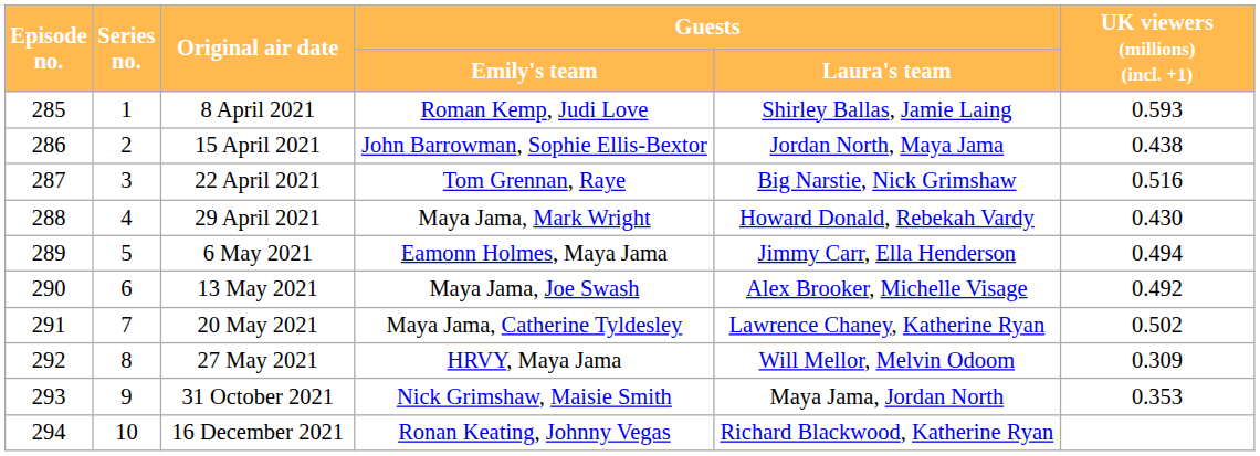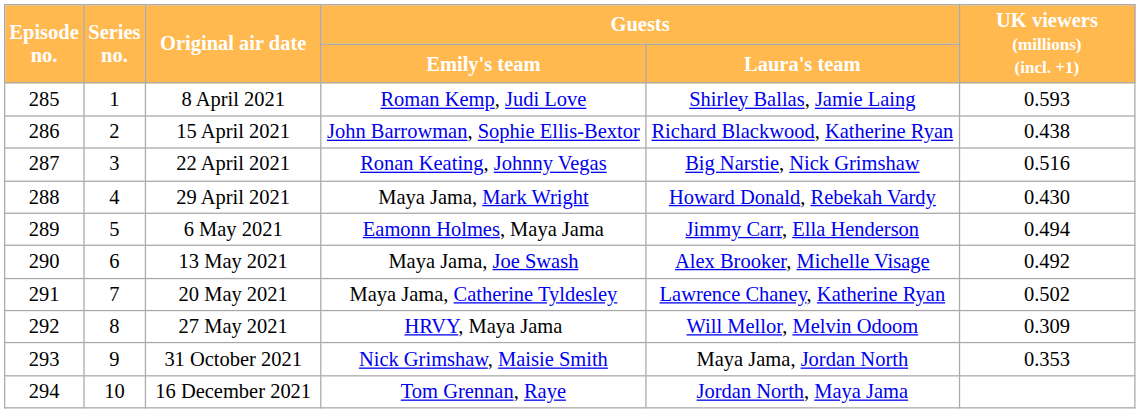 <table class="wikitable" style="width:100%; background:#fff; text-align:center;">
 <tr style="color:White" #008000;>
 <th rowspan="2" style="background:#ffb94f; width:20px;">Episode<br>no.</th>
 <th rowspan="2" style="background:#ffb94f; width:20px;">Series<br>no.</th>
 <th rowspan="2" style="background:#ffb94f; width:130px;">Original air date</th>
 <th colspan="2" style="background:#ffb94f;">Guests</th>
 <th rowspan="2" style="background:#ffb94f; width:130px;">UK viewers <small>(millions)</small><br><small>(incl. +1)</small></th>
 </tr>
 <tr style="color:White">
 <th style="background:#ffb94f;">Emily's team</th>
 <th style="background:#ffb94f;">Laura's team</th>
 </tr>
 <tr>
 <td>285</td>
 <td>1</td>
 <td>8 April 2021</td>
 <td><a href='#'>Roman Kemp</a>, <a href='#'>Judi Love</a></td>
 <td><a href='#'>Shirley Ballas</a>, <a href='#'>Jamie Laing</a></td>
 <td>0.593</td>
 </tr>
 <tr>
 <td>286</td>
 <td>2</td>
 <td>15 April 2021</td>
 <td><a href='#'>John Barrowman</a>, <a href='#'>Sophie Ellis-Bextor</a></td>
-<td><a href='#'>Jordan North</a>, <a href='#'>Maya Jama</a></td>
+<td><a href='#'>Richard Blackwood</a>, <a href='#'>Katherine Ryan</a></td>
 <td>0.438</td>
 </tr>
 <tr>
 <td>287</td>
 <td>3</td>
 <td>22 April 2021</td>
-<td><a href='#'>Tom Grennan</a>, <a href='#'>Raye</a></td>
+<td><a href='#'>Ronan Keating</a>, <a href='#'>Johnny Vegas</a></td>
 <td><a href='#'>Big Narstie</a>, <a href='#'>Nick Grimshaw</a></td>
 <td>0.516</td>
 </tr>
 <tr>
 <td>288</td>
 <td>4</td>
 <td>29 April 2021</td>
 <td>Maya Jama, <a href='#'>Mark Wright</a></td>
 <td><a href='#'>Howard Donald</a>, <a href='#'>Rebekah Vardy</a></td>
 <td>0.430</td>
 </tr>
 <tr>
 <td>289</td>
 <td>5</td>
 <td>6 May 2021</td>
 <td><a href='#'>Eamonn Holmes</a>, Maya Jama</td>
 <td><a href='#'>Jimmy Carr</a>, <a href='#'>Ella Henderson</a></td>
 <td>0.494</td>
 </tr>
 <tr>
 <td>290</td>
 <td>6</td>
 <td>13 May 2021</td>
 <td>Maya Jama, <a href='#'>Joe Swash</a></td>
 <td><a href='#'>Alex Brooker</a>, <a href='#'>Michelle Visage</a></td>
 <td>0.492</td>
 </tr>
 <tr>
 <td>291</td>
 <td>7</td>
 <td>20 May 2021</td>
 <td>Maya Jama, <a href='#'>Catherine Tyldesley</a></td>
 <td><a href='#'>Lawrence Chaney</a>, <a href='#'>Katherine Ryan</a></td>
 <td>0.502</td>
 </tr>
 <tr>
 <td>292</td>
 <td>8</td>
 <td>27 May 2021</td>
 <td><a href='#'>HRVY</a>, Maya Jama</td>
 <td><a href='#'>Will Mellor</a>, <a href='#'>Melvin Odoom</a></td>
 <td>0.309</td>
 </tr>
 <tr>
 <td>293</td>
 <td>9</td>
 <td>31 October 2021</td>
 <td><a href='#'>Nick Grimshaw</a>, <a href='#'>Maisie Smith</a></td>
 <td>Maya Jama, <a href='#'>Jordan North</a></td>
 <td>0.353</td>
 </tr>
 <tr>
 <td>294</td>
 <td>10</td>
 <td>16 December 2021</td>
-<td><a href='#'>Ronan Keating</a>, <a href='#'>Johnny Vegas</a></td>
-<td><a href='#'>Richard Blackwood</a>, <a href='#'>Katherine Ryan</a></td>
+<td><a href='#'>Tom Grennan</a>, <a href='#'>Raye</a></td>
+<td><a href='#'>Jordan North</a>, <a href='#'>Maya Jama</a></td>
 <td></td>
 </tr>
 </table>
